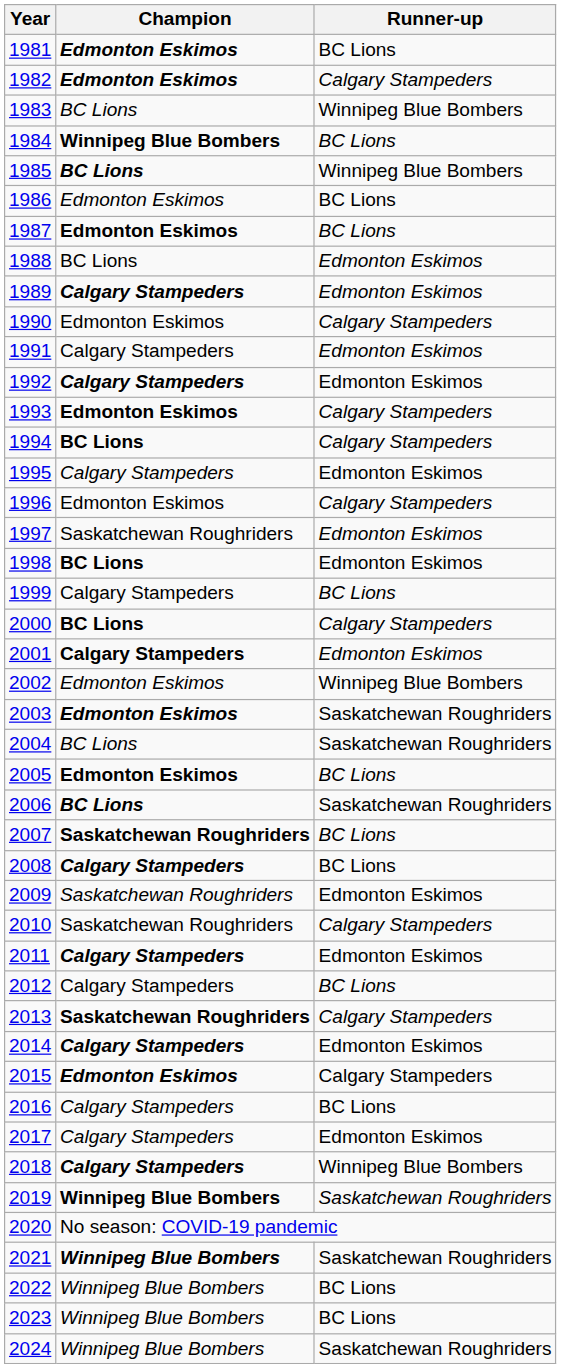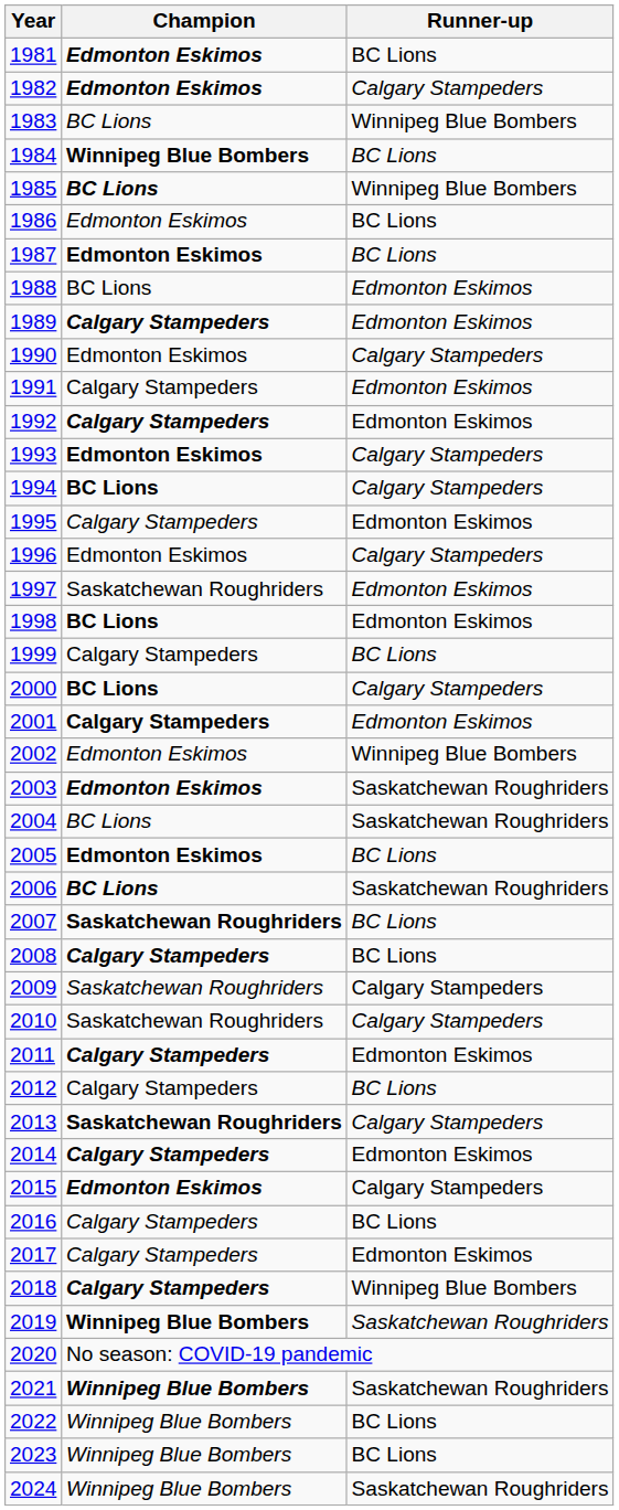 <table class="wikitable">
 <tr>
 <th>Year</th>
 <th>Champion</th>
 <th>Runner-up</th>
 </tr>
 <tr>
 <td><a href='#'>1981</a></td>
 <td><strong><em>Edmonton Eskimos</em></strong></td>
 <td>BC Lions</td>
 </tr>
 <tr>
 <td><a href='#'>1982</a></td>
 <td><strong><em>Edmonton Eskimos</em></strong></td>
 <td><em>Calgary Stampeders</em></td>
 </tr>
 <tr>
 <td><a href='#'>1983</a></td>
 <td><em>BC Lions</em></td>
 <td>Winnipeg Blue Bombers</td>
 </tr>
 <tr>
 <td><a href='#'>1984</a></td>
 <td><strong>Winnipeg Blue Bombers</strong></td>
 <td><em>BC Lions</em></td>
 </tr>
 <tr>
 <td><a href='#'>1985</a></td>
 <td><strong><em>BC Lions</em></strong></td>
 <td>Winnipeg Blue Bombers</td>
 </tr>
 <tr>
 <td><a href='#'>1986</a></td>
 <td><em>Edmonton Eskimos</em></td>
 <td>BC Lions</td>
 </tr>
 <tr>
 <td><a href='#'>1987</a></td>
 <td><strong>Edmonton Eskimos</strong></td>
 <td><em>BC Lions</em></td>
 </tr>
 <tr>
 <td><a href='#'>1988</a></td>
 <td>BC Lions</td>
 <td><em>Edmonton Eskimos</em></td>
 </tr>
 <tr>
 <td><a href='#'>1989</a></td>
 <td><strong><em>Calgary Stampeders</em></strong></td>
 <td><em>Edmonton Eskimos</em></td>
 </tr>
 <tr>
 <td><a href='#'>1990</a></td>
 <td>Edmonton Eskimos</td>
 <td><em>Calgary Stampeders</em></td>
 </tr>
 <tr>
 <td><a href='#'>1991</a></td>
 <td>Calgary Stampeders</td>
 <td><em>Edmonton Eskimos</em></td>
 </tr>
 <tr>
 <td><a href='#'>1992</a></td>
 <td><strong><em>Calgary Stampeders</em></strong></td>
 <td>Edmonton Eskimos</td>
 </tr>
 <tr>
 <td><a href='#'>1993</a></td>
 <td><strong>Edmonton Eskimos</strong></td>
 <td><em>Calgary Stampeders</em></td>
 </tr>
 <tr>
 <td><a href='#'>1994</a></td>
 <td><strong>BC Lions</strong></td>
 <td><em>Calgary Stampeders</em></td>
 </tr>
 <tr>
 <td><a href='#'>1995</a></td>
 <td><em>Calgary Stampeders</em></td>
 <td>Edmonton Eskimos</td>
 </tr>
 <tr>
 <td><a href='#'>1996</a></td>
 <td>Edmonton Eskimos</td>
 <td><em>Calgary Stampeders</em></td>
 </tr>
 <tr>
 <td><a href='#'>1997</a></td>
 <td>Saskatchewan Roughriders</td>
 <td><em>Edmonton Eskimos</em></td>
 </tr>
 <tr>
 <td><a href='#'>1998</a></td>
 <td><strong>BC Lions</strong></td>
 <td>Edmonton Eskimos</td>
 </tr>
 <tr>
 <td><a href='#'>1999</a></td>
 <td>Calgary Stampeders</td>
 <td><em>BC Lions</em></td>
 </tr>
 <tr>
 <td><a href='#'>2000</a></td>
 <td><strong>BC Lions</strong></td>
 <td><em>Calgary Stampeders</em></td>
 </tr>
 <tr>
 <td><a href='#'>2001</a></td>
 <td><strong>Calgary Stampeders</strong></td>
 <td><em>Edmonton Eskimos</em></td>
 </tr>
 <tr>
 <td><a href='#'>2002</a></td>
 <td><em>Edmonton Eskimos</em></td>
 <td>Winnipeg Blue Bombers</td>
 </tr>
 <tr>
 <td><a href='#'>2003</a></td>
 <td><strong><em>Edmonton Eskimos</em></strong></td>
 <td>Saskatchewan Roughriders</td>
 </tr>
 <tr>
 <td><a href='#'>2004</a></td>
 <td><em>BC Lions</em></td>
 <td>Saskatchewan Roughriders</td>
 </tr>
 <tr>
 <td><a href='#'>2005</a></td>
 <td><strong>Edmonton Eskimos</strong></td>
 <td><em>BC Lions</em></td>
 </tr>
 <tr>
 <td><a href='#'>2006</a></td>
 <td><strong><em>BC Lions</em></strong></td>
 <td>Saskatchewan Roughriders</td>
 </tr>
 <tr>
 <td><a href='#'>2007</a></td>
 <td><strong>Saskatchewan Roughriders</strong></td>
 <td><em>BC Lions</em></td>
 </tr>
 <tr>
 <td><a href='#'>2008</a></td>
 <td><strong><em>Calgary Stampeders</em></strong></td>
 <td>BC Lions</td>
 </tr>
 <tr>
 <td><a href='#'>2009</a></td>
 <td><em>Saskatchewan Roughriders</em></td>
-<td>Edmonton Eskimos</td>
+<td>Calgary Stampeders</td>
 </tr>
 <tr>
 <td><a href='#'>2010</a></td>
 <td>Saskatchewan Roughriders</td>
 <td><em>Calgary Stampeders</em></td>
 </tr>
 <tr>
 <td><a href='#'>2011</a></td>
 <td><strong><em>Calgary Stampeders</em></strong></td>
 <td>Edmonton Eskimos</td>
 </tr>
 <tr>
 <td><a href='#'>2012</a></td>
 <td>Calgary Stampeders</td>
 <td><em>BC Lions</em></td>
 </tr>
 <tr>
 <td><a href='#'>2013</a></td>
 <td><strong>Saskatchewan Roughriders</strong></td>
 <td><em>Calgary Stampeders</em></td>
 </tr>
 <tr>
 <td><a href='#'>2014</a></td>
 <td><strong><em>Calgary Stampeders</em></strong></td>
 <td>Edmonton Eskimos</td>
 </tr>
 <tr>
 <td><a href='#'>2015</a></td>
 <td><strong><em>Edmonton Eskimos</em></strong></td>
 <td>Calgary Stampeders</td>
 </tr>
 <tr>
 <td><a href='#'>2016</a></td>
 <td><em>Calgary Stampeders</em></td>
 <td>BC Lions</td>
 </tr>
 <tr>
 <td><a href='#'>2017</a></td>
 <td><em>Calgary Stampeders</em></td>
 <td>Edmonton Eskimos</td>
 </tr>
 <tr>
 <td><a href='#'>2018</a></td>
 <td><strong><em>Calgary Stampeders</em></strong></td>
 <td>Winnipeg Blue Bombers</td>
 </tr>
 <tr>
 <td><a href='#'>2019</a></td>
 <td><strong>Winnipeg Blue Bombers</strong></td>
 <td><em>Saskatchewan Roughriders</em></td>
 </tr>
 <tr>
 <td><a href='#'>2020</a></td>
 <td colspan="2">No season: <a href='#'>COVID-19 pandemic</a></td>
 </tr>
 <tr>
 <td><a href='#'>2021</a></td>
 <td><strong><em>Winnipeg Blue Bombers</em></strong></td>
 <td>Saskatchewan Roughriders</td>
 </tr>
 <tr>
 <td><a href='#'>2022</a></td>
 <td><em>Winnipeg Blue Bombers</em></td>
 <td>BC Lions</td>
 </tr>
 <tr>
 <td><a href='#'>2023</a></td>
 <td><em>Winnipeg Blue Bombers</em></td>
 <td>BC Lions</td>
 </tr>
 <tr>
 <td><a href='#'>2024</a></td>
 <td><em>Winnipeg Blue Bombers</em></td>
 <td>Saskatchewan Roughriders</td>
 </tr>
 </table>
